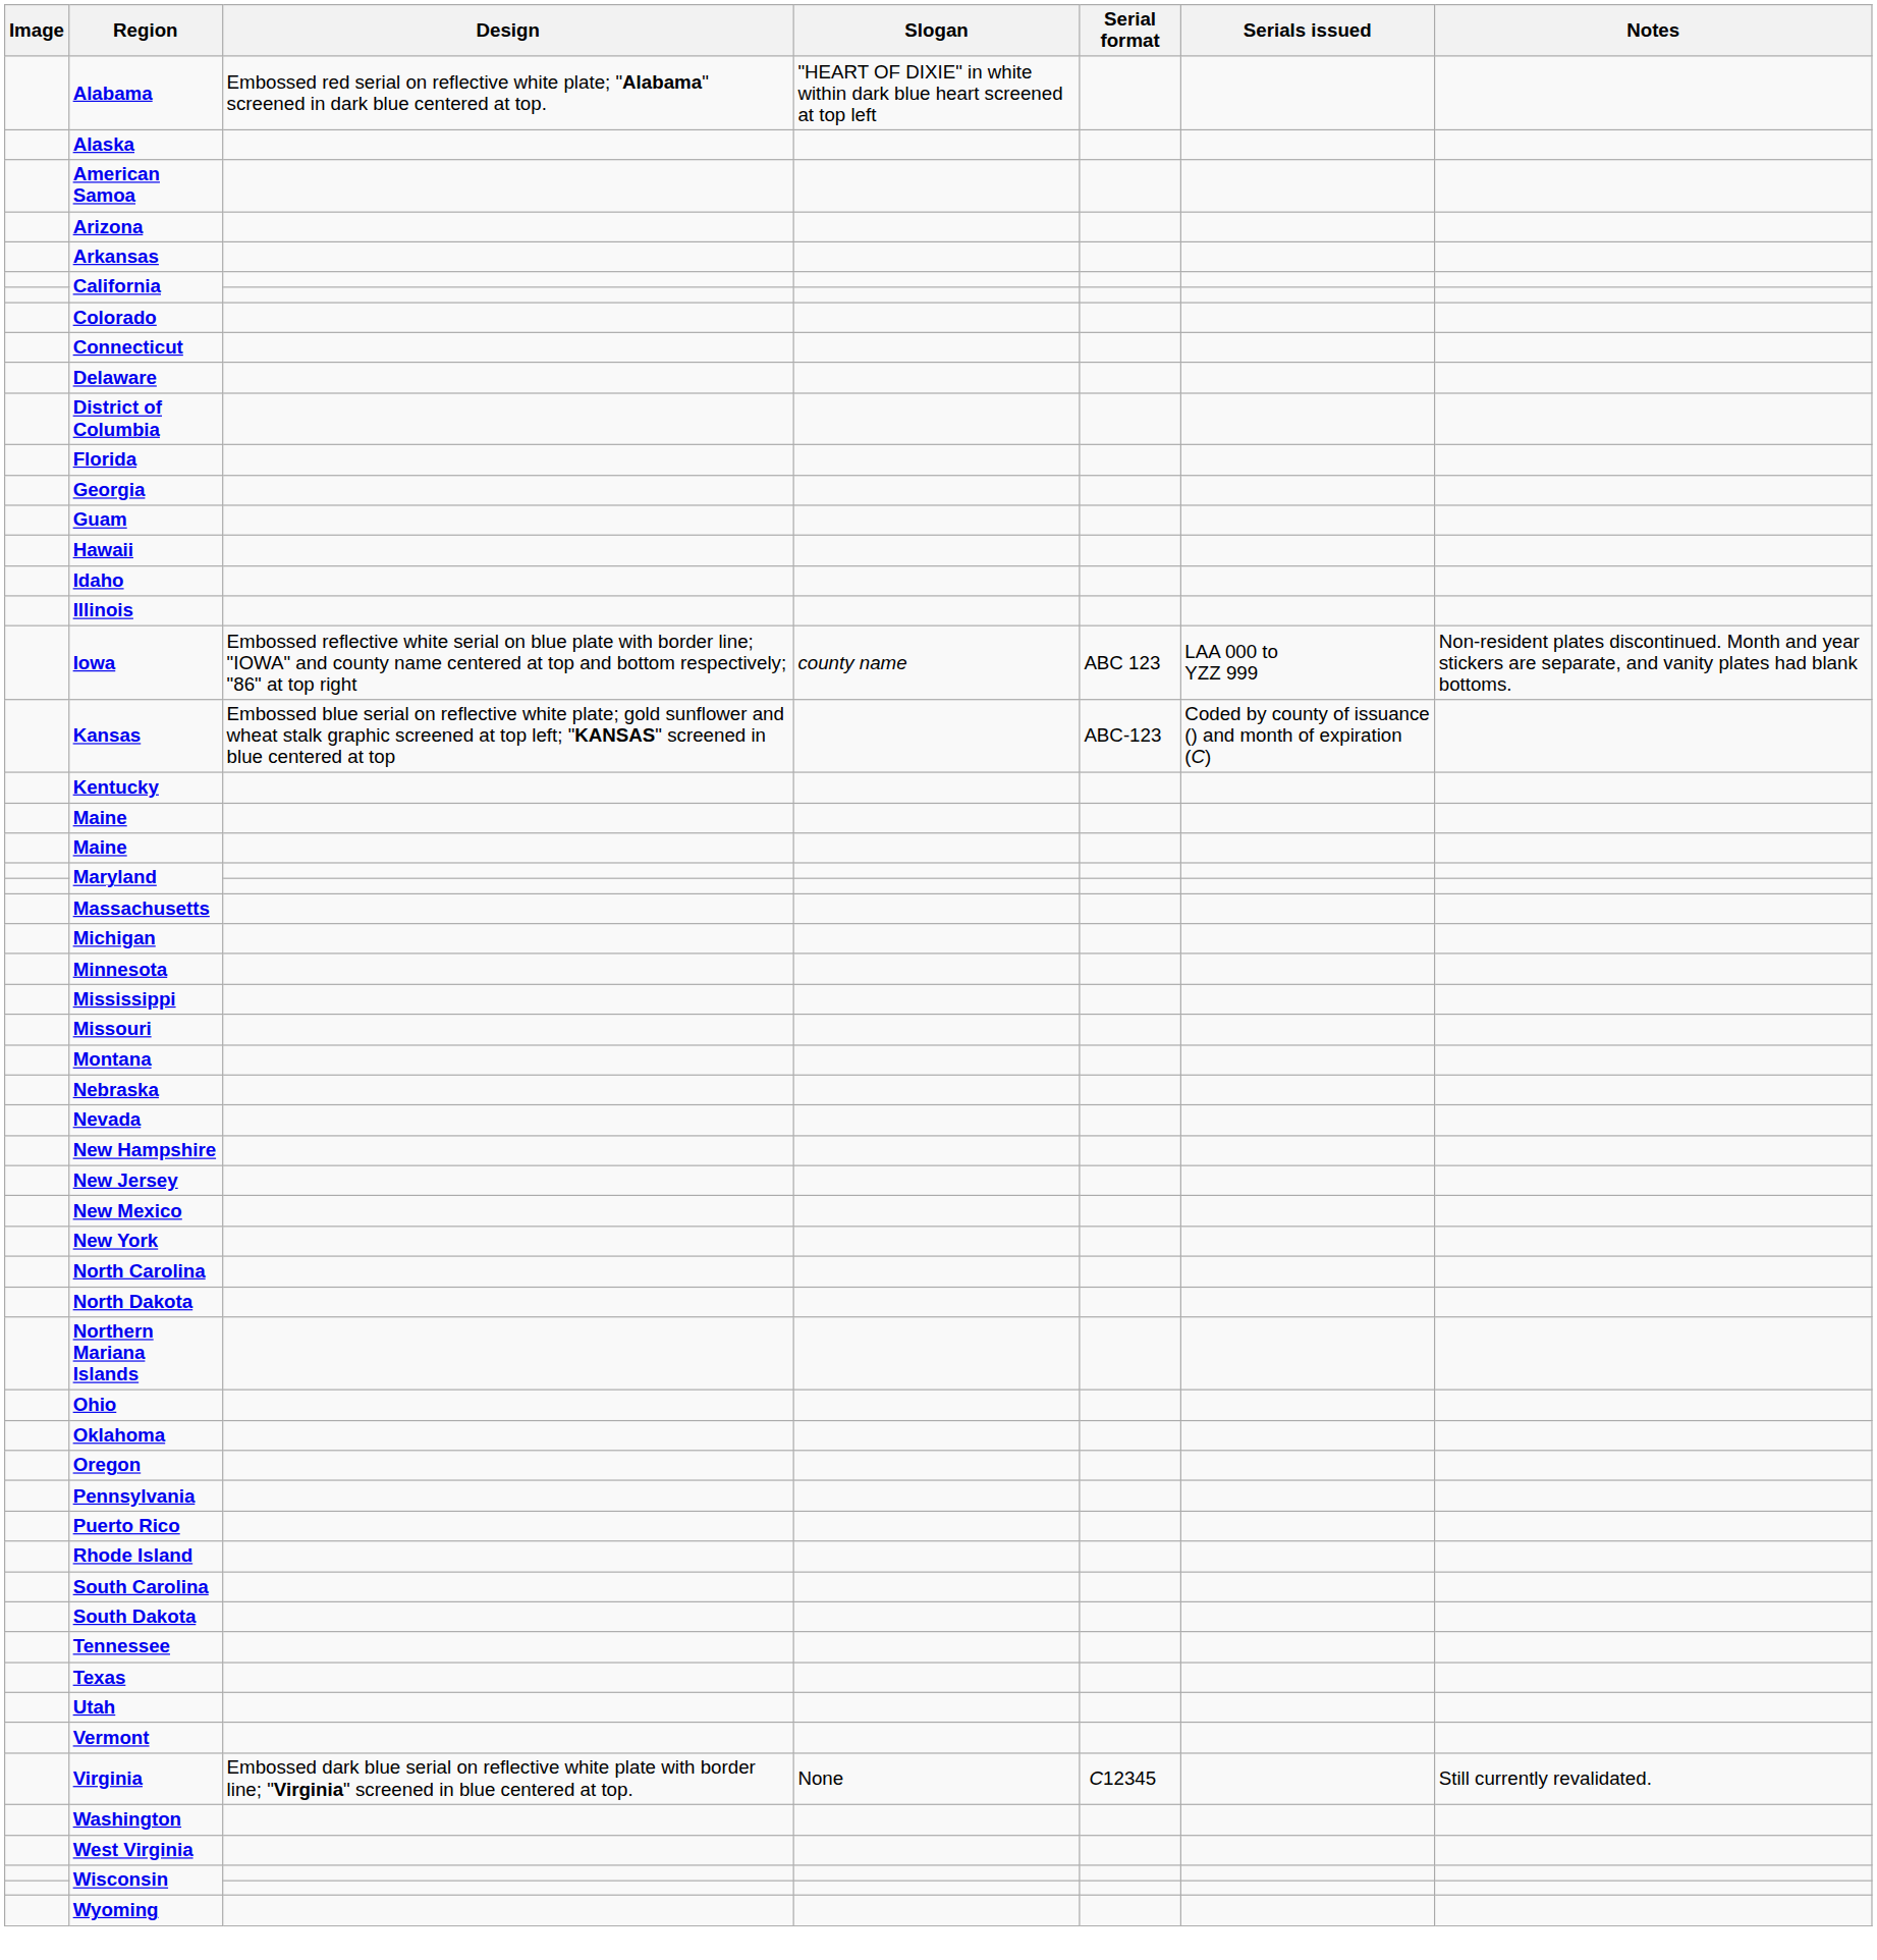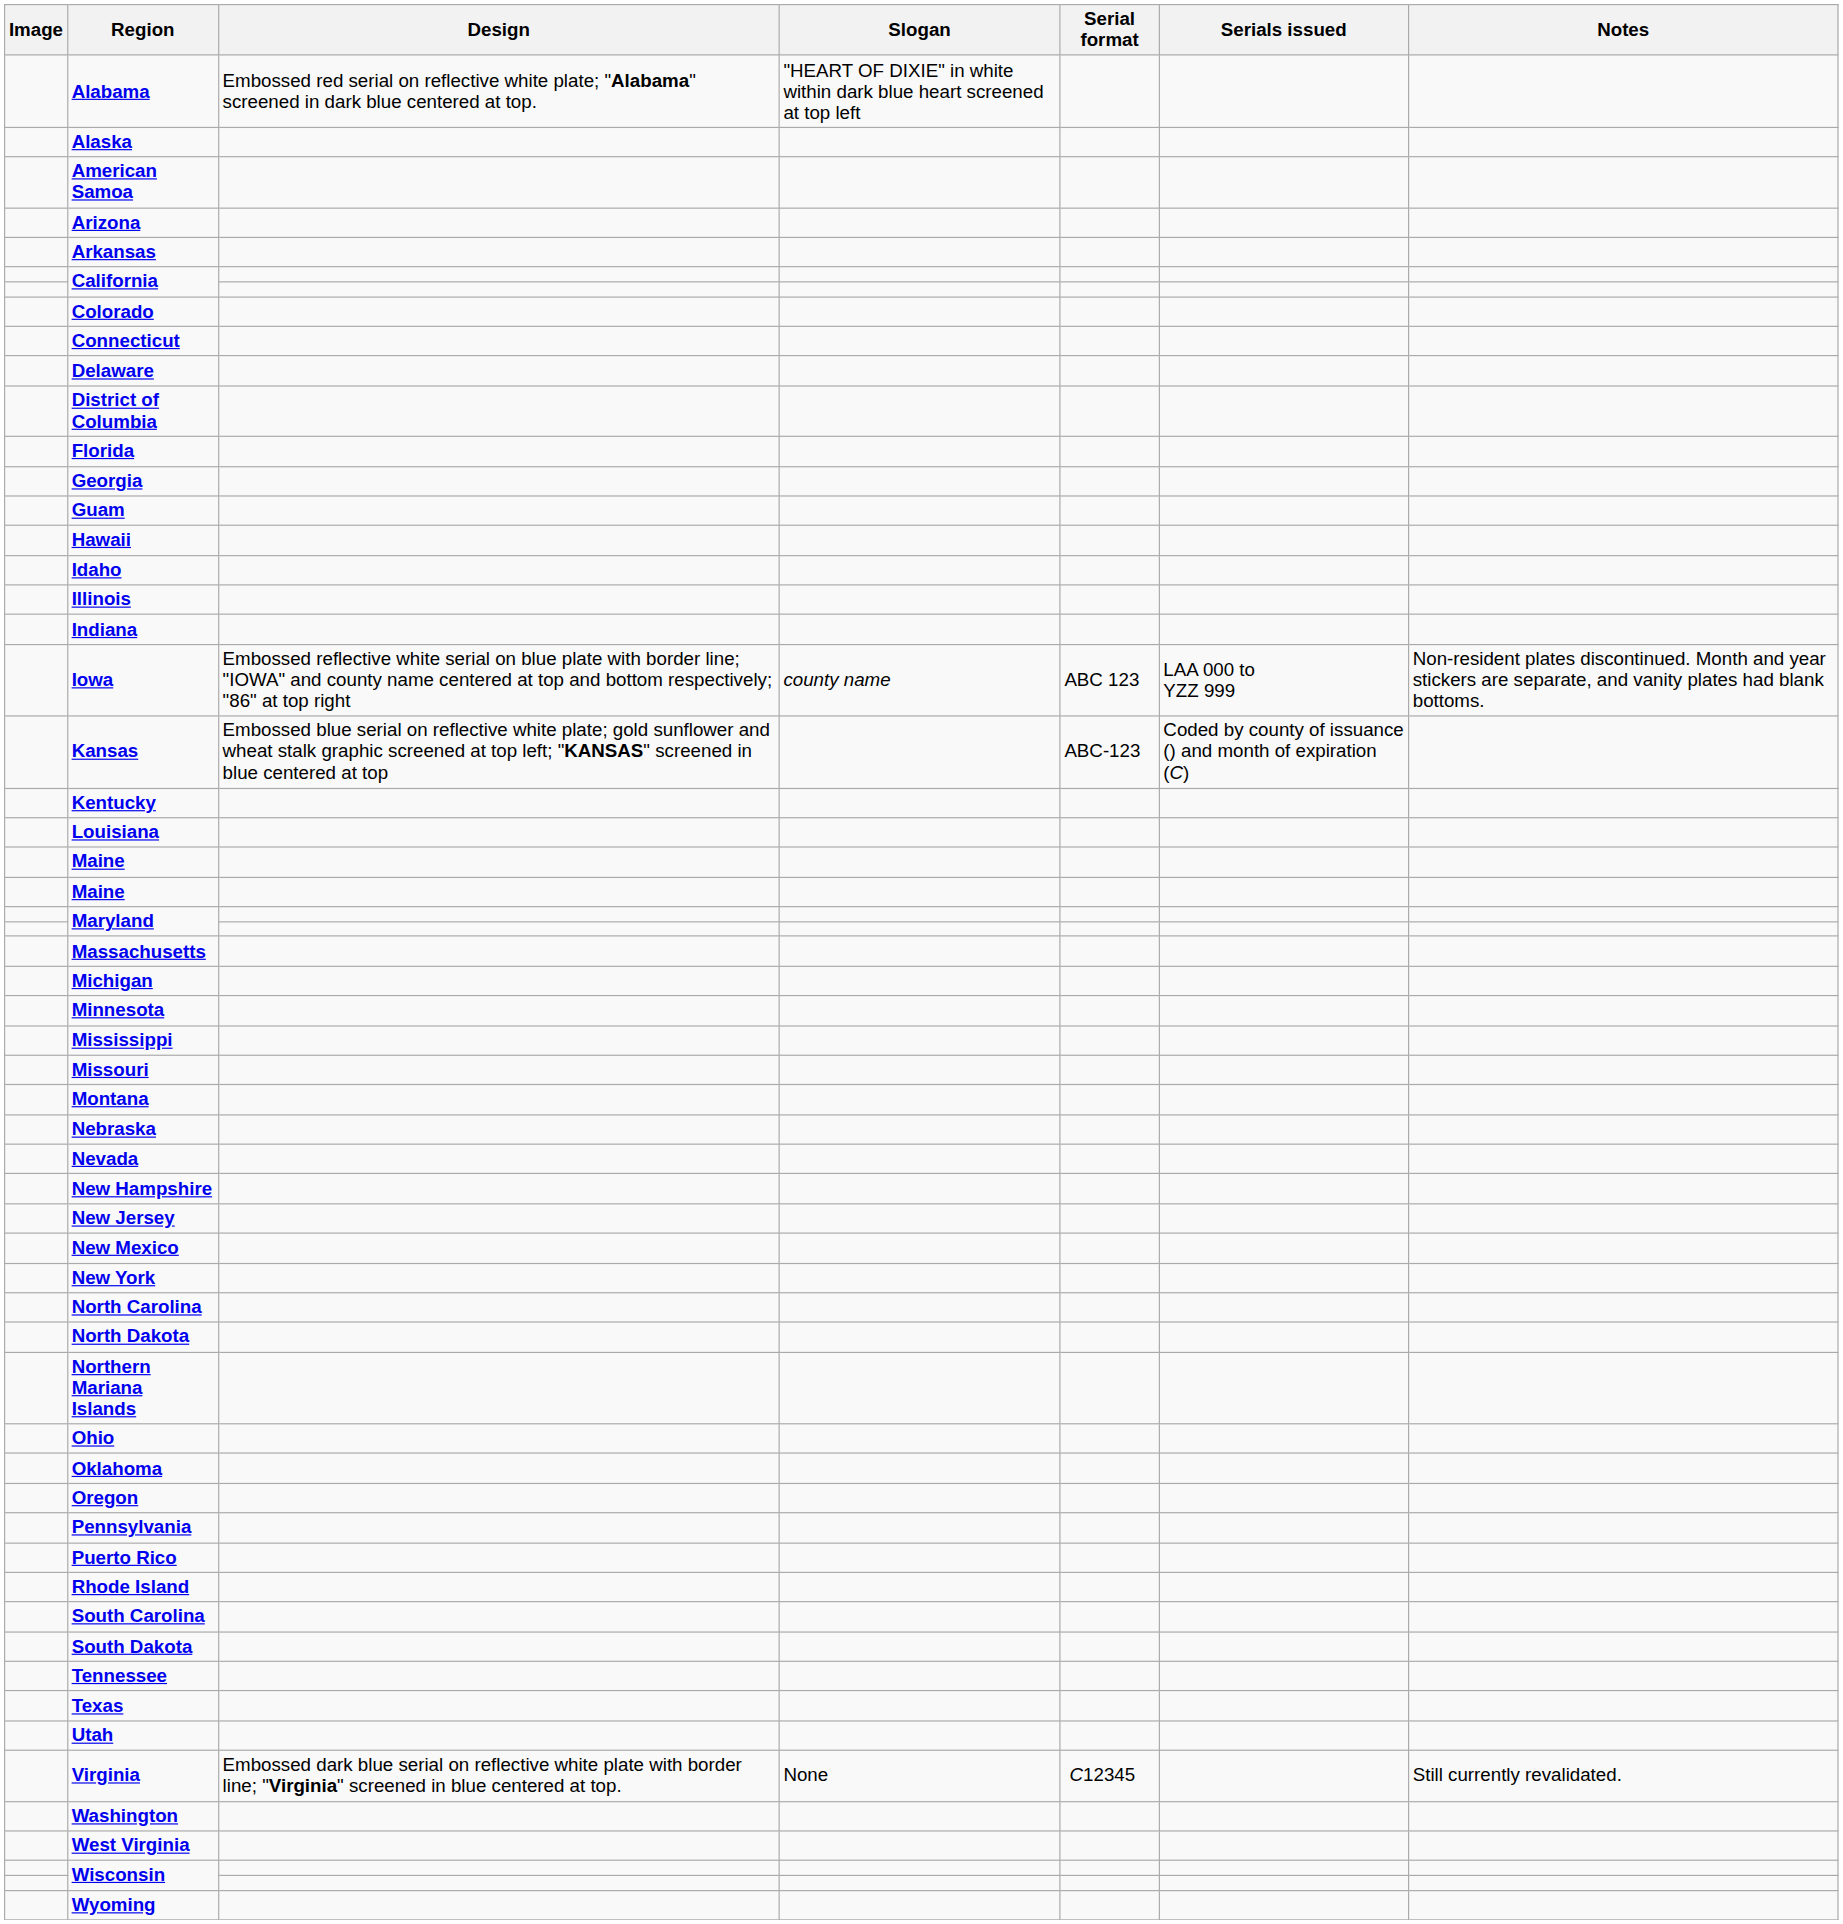 <table class="wikitable">
 <tr>
 <th>Image</th>
 <th>Region</th>
 <th>Design</th>
 <th>Slogan</th>
 <th>Serial format</th>
 <th>Serials issued</th>
 <th>Notes</th>
 </tr>
 <tr>
 <td></td>
 <td><strong><a href='#'>Alabama</a></strong></td>
 <td>Embossed red serial on reflective white plate; "<strong>Alabama</strong>" screened in dark blue centered at top.</td>
 <td>"HEART OF DIXIE" in white within dark blue heart screened at top left</td>
 <td></td>
 <td></td>
 <td></td>
 </tr>
 <tr>
 <td></td>
 <td><strong><a href='#'>Alaska</a></strong></td>
 <td></td>
 <td></td>
 <td></td>
 <td></td>
 <td></td>
 </tr>
 <tr>
 <td></td>
 <td><strong><a href='#'>American Samoa</a></strong></td>
 <td></td>
 <td></td>
 <td></td>
 <td></td>
 <td></td>
 </tr>
 <tr>
 <td></td>
 <td><strong><a href='#'>Arizona</a></strong></td>
 <td></td>
 <td></td>
 <td></td>
 <td></td>
 <td></td>
 </tr>
 <tr>
 <td></td>
 <td><strong><a href='#'>Arkansas</a></strong></td>
 <td></td>
 <td></td>
 <td></td>
 <td></td>
 <td></td>
 </tr>
 <tr>
 <td></td>
 <td rowspan=2><strong><a href='#'>California</a></strong></td>
 <td></td>
 <td></td>
 <td></td>
 <td></td>
 <td></td>
 </tr>
 <tr>
 <td></td>
 <td></td>
 <td></td>
 <td></td>
 <td></td>
 <td></td>
 </tr>
 <tr>
 <td></td>
 <td><strong><a href='#'>Colorado</a></strong></td>
 <td></td>
 <td></td>
 <td></td>
 <td></td>
 <td></td>
 </tr>
 <tr>
 <td></td>
 <td><strong><a href='#'>Connecticut</a></strong></td>
 <td></td>
 <td></td>
 <td></td>
 <td></td>
 <td></td>
 </tr>
 <tr>
 <td></td>
 <td><strong><a href='#'>Delaware</a></strong></td>
 <td></td>
 <td></td>
 <td></td>
 <td></td>
 <td></td>
 </tr>
 <tr>
 <td></td>
 <td><strong><a href='#'>District of<br>Columbia</a></strong></td>
 <td></td>
 <td></td>
 <td></td>
 <td></td>
 <td></td>
 </tr>
 <tr>
 <td></td>
 <td><strong><a href='#'>Florida</a></strong></td>
 <td></td>
 <td></td>
 <td></td>
 <td></td>
 <td></td>
 </tr>
 <tr>
 <td></td>
 <td><strong><a href='#'>Georgia</a></strong></td>
 <td></td>
 <td></td>
 <td></td>
 <td></td>
 <td></td>
 </tr>
 <tr>
 <td></td>
 <td><strong><a href='#'>Guam</a></strong></td>
 <td></td>
 <td></td>
 <td></td>
 <td></td>
 <td></td>
 </tr>
 <tr>
 <td></td>
 <td><strong><a href='#'>Hawaii</a></strong></td>
 <td></td>
 <td></td>
 <td></td>
 <td></td>
 <td></td>
 </tr>
 <tr>
 <td></td>
 <td><strong><a href='#'>Idaho</a></strong></td>
 <td></td>
 <td></td>
 <td></td>
 <td></td>
 <td></td>
 </tr>
 <tr>
 <td></td>
 <td><strong><a href='#'>Illinois</a></strong></td>
 <td></td>
 <td></td>
 <td></td>
 <td></td>
 <td></td>
 </tr>
 <tr>
 <td></td>
+<td><strong><a href='#'>Indiana</a></strong></td>
+<td></td>
+<td></td>
+<td></td>
+<td></td>
+<td></td>
+</tr>
+<tr>
+<td></td>
 <td><strong><a href='#'>Iowa</a></strong></td>
 <td>Embossed reflective white serial on blue plate with border line; "IOWA" and county name centered at top and bottom respectively; "86" at top right</td>
 <td><em>county name</em></td>
 <td>ABC 123</td>
 <td>LAA 000 to<br>YZZ 999</td>
 <td>Non-resident plates discontinued. Month and year stickers are separate, and vanity plates had blank bottoms.</td>
 </tr>
 <tr>
 <td></td>
 <td><strong><a href='#'>Kansas</a></strong></td>
 <td>Embossed blue serial on reflective white plate; gold sunflower and wheat stalk graphic screened at top left; "<span><strong>KANSAS</strong></span>" screened in blue centered at top</td>
 <td></td>
 <td>ABC-123</td>
 <td>Coded by county of issuance () and month of expiration (<em>C</em>)</td>
 <td></td>
 </tr>
 <tr>
 <td></td>
 <td><strong><a href='#'>Kentucky</a></strong></td>
+<td></td>
+<td></td>
+<td></td>
+<td></td>
+<td></td>
+</tr>
+<tr>
+<td></td>
+<td><strong><a href='#'>Louisiana</a></strong></td>
 <td></td>
 <td></td>
 <td></td>
 <td></td>
 <td></td>
 </tr>
 <tr>
 <td></td>
 <td><strong><a href='#'>Maine</a></strong></td>
 <td></td>
 <td></td>
 <td></td>
 <td></td>
 <td></td>
 </tr>
 <tr>
 <td></td>
 <td><strong><a href='#'>Maine</a></strong></td>
 <td></td>
 <td></td>
 <td></td>
 <td></td>
 <td></td>
 </tr>
 <tr>
 <td></td>
 <td rowspan=2><strong><a href='#'>Maryland</a></strong></td>
 <td></td>
 <td></td>
 <td></td>
 <td></td>
 <td></td>
 </tr>
 <tr>
 <td></td>
 <td></td>
 <td></td>
 <td></td>
 <td></td>
 <td></td>
 </tr>
 <tr>
 <td></td>
 <td><strong><a href='#'>Massachusetts</a></strong></td>
 <td></td>
 <td></td>
 <td></td>
 <td></td>
 <td></td>
 </tr>
 <tr>
 <td></td>
 <td><strong><a href='#'>Michigan</a></strong></td>
 <td></td>
 <td></td>
 <td></td>
 <td></td>
 <td></td>
 </tr>
 <tr>
 <td></td>
 <td><strong><a href='#'>Minnesota</a></strong></td>
 <td></td>
 <td></td>
 <td></td>
 <td></td>
 <td></td>
 </tr>
 <tr>
 <td></td>
 <td><strong><a href='#'>Mississippi</a></strong></td>
 <td></td>
 <td></td>
 <td></td>
 <td></td>
 <td></td>
 </tr>
 <tr>
 <td></td>
 <td><strong><a href='#'>Missouri</a></strong></td>
 <td></td>
 <td></td>
 <td></td>
 <td></td>
 <td></td>
 </tr>
 <tr>
 <td></td>
 <td><strong><a href='#'>Montana</a></strong></td>
 <td></td>
 <td></td>
 <td></td>
 <td></td>
 <td></td>
 </tr>
 <tr>
 <td></td>
 <td><strong><a href='#'>Nebraska</a></strong></td>
 <td></td>
 <td></td>
 <td></td>
 <td></td>
 <td></td>
 </tr>
 <tr>
 <td></td>
 <td><strong><a href='#'>Nevada</a></strong></td>
 <td></td>
 <td></td>
 <td></td>
 <td></td>
 <td></td>
 </tr>
 <tr>
 <td></td>
 <td><strong><a href='#'>New Hampshire</a></strong></td>
 <td></td>
 <td></td>
 <td></td>
 <td></td>
 <td></td>
 </tr>
 <tr>
 <td></td>
 <td><strong><a href='#'>New Jersey</a></strong></td>
 <td></td>
 <td></td>
 <td></td>
 <td></td>
 <td></td>
 </tr>
 <tr>
 <td></td>
 <td><strong><a href='#'>New Mexico</a></strong></td>
 <td></td>
 <td></td>
 <td></td>
 <td></td>
 <td></td>
 </tr>
 <tr>
 <td></td>
 <td><strong><a href='#'>New York</a></strong></td>
 <td></td>
 <td></td>
 <td></td>
 <td></td>
 <td></td>
 </tr>
 <tr>
 <td></td>
 <td><strong><a href='#'>North Carolina</a></strong></td>
 <td></td>
 <td></td>
 <td></td>
 <td></td>
 <td></td>
 </tr>
 <tr>
 <td></td>
 <td><strong><a href='#'>North Dakota</a></strong></td>
 <td></td>
 <td></td>
 <td></td>
 <td></td>
 <td></td>
 </tr>
 <tr>
 <td></td>
 <td><strong><a href='#'>Northern Mariana<br> Islands</a></strong></td>
 <td></td>
 <td></td>
 <td></td>
 <td></td>
 <td></td>
 </tr>
 <tr>
 <td></td>
 <td><strong><a href='#'>Ohio</a></strong></td>
 <td></td>
 <td></td>
 <td></td>
 <td></td>
 <td></td>
 </tr>
 <tr>
 <td></td>
 <td><strong><a href='#'>Oklahoma</a></strong></td>
 <td></td>
 <td></td>
 <td></td>
 <td></td>
 <td></td>
 </tr>
 <tr>
 <td></td>
 <td><strong><a href='#'>Oregon</a></strong></td>
 <td></td>
 <td></td>
 <td></td>
 <td></td>
 <td></td>
 </tr>
 <tr>
 <td></td>
 <td><strong><a href='#'>Pennsylvania</a></strong></td>
 <td></td>
 <td></td>
 <td></td>
 <td></td>
 <td></td>
 </tr>
 <tr>
 <td></td>
 <td><strong><a href='#'>Puerto Rico</a></strong></td>
 <td></td>
 <td></td>
 <td></td>
 <td></td>
 <td></td>
 </tr>
 <tr>
 <td></td>
 <td><strong><a href='#'>Rhode Island</a></strong></td>
 <td></td>
 <td></td>
 <td></td>
 <td></td>
 <td></td>
 </tr>
 <tr>
 <td></td>
 <td><strong><a href='#'>South Carolina</a></strong></td>
 <td></td>
 <td></td>
 <td></td>
 <td></td>
 <td></td>
 </tr>
 <tr>
 <td></td>
 <td><strong><a href='#'>South Dakota</a></strong></td>
 <td></td>
 <td></td>
 <td></td>
 <td></td>
 <td></td>
 </tr>
 <tr>
 <td></td>
 <td><strong><a href='#'>Tennessee</a></strong></td>
 <td></td>
 <td></td>
 <td></td>
 <td></td>
 <td></td>
 </tr>
 <tr>
 <td></td>
 <td><strong><a href='#'>Texas</a></strong></td>
 <td></td>
 <td></td>
 <td></td>
 <td></td>
 <td></td>
 </tr>
 <tr>
 <td></td>
 <td><strong><a href='#'>Utah</a></strong></td>
 <td></td>
 <td></td>
 <td></td>
 <td></td>
 <td></td>
 </tr>
 <tr>
 <td></td>
-<td><strong><a href='#'>Vermont</a></strong></td>
-<td></td>
-<td></td>
-<td></td>
-<td></td>
-<td></td>
-</tr>
-<tr>
-<td></td>
 <td><strong><a href='#'>Virginia</a></strong></td>
 <td>Embossed dark blue serial on reflective white plate with border line; "<span><strong>Virginia</strong></span>" screened in blue centered at top.</td>
 <td>None</td>
 <td> <em>C</em>12345</td>
 <td></td>
 <td>Still currently revalidated.</td>
 </tr>
 <tr>
 <td></td>
 <td><strong><a href='#'>Washington</a></strong></td>
 <td></td>
 <td></td>
 <td></td>
 <td></td>
 <td></td>
 </tr>
 <tr>
 <td></td>
 <td><strong><a href='#'>West Virginia</a></strong></td>
 <td></td>
 <td></td>
 <td></td>
 <td></td>
 <td></td>
 </tr>
 <tr>
 <td></td>
 <td rowspan=2><strong><a href='#'>Wisconsin</a></strong></td>
 <td></td>
 <td></td>
 <td></td>
 <td></td>
 <td></td>
 </tr>
 <tr>
 <td></td>
 <td></td>
 <td></td>
 <td></td>
 <td></td>
 <td></td>
 </tr>
 <tr>
 <td></td>
 <td><strong><a href='#'>Wyoming</a></strong></td>
 <td></td>
 <td></td>
 <td></td>
 <td></td>
 <td></td>
 </tr>
 </table>
